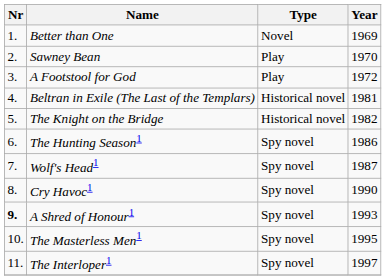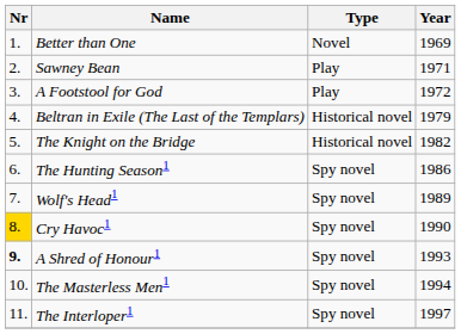 <table class="wikitable">
 <tr>
 <th>Nr</th>
 <th>Name</th>
 <th>Type</th>
 <th>Year</th>
 </tr>
 <tr>
 <td>1.</td>
 <td><em>Better than One</em></td>
 <td>Novel</td>
 <td>1969</td>
 </tr>
 <tr>
 <td>2.</td>
 <td><em>Sawney Bean</em></td>
 <td>Play</td>
-<td>1970</td>
+<td>1971</td>
 </tr>
 <tr>
 <td>3.</td>
 <td><em>A Footstool for God</em></td>
 <td>Play</td>
 <td>1972</td>
 </tr>
 <tr>
 <td>4.</td>
 <td><em>Beltran in Exile (The Last of the Templars)</em></td>
 <td>Historical novel</td>
-<td>1981</td>
+<td>1979</td>
 </tr>
 <tr>
 <td>5.</td>
 <td><em>The Knight on the Bridge</em></td>
 <td>Historical novel</td>
 <td>1982</td>
 </tr>
 <tr>
 <td>6.</td>
 <td><em>The Hunting Season</em><sup><a href='#'>1</a></sup></td>
 <td>Spy novel</td>
 <td>1986</td>
 </tr>
 <tr>
 <td>7.</td>
 <td><em>Wolf's Head</em><sup><a href='#'>1</a></sup></td>
 <td>Spy novel</td>
-<td>1987</td>
+<td>1989</td>
 </tr>
 <tr>
-<td>8.</td>
+<td style="background: gold;">8.</td>
 <td><em>Cry Havoc</em><sup><a href='#'>1</a></sup></td>
 <td>Spy novel</td>
 <td>1990</td>
 </tr>
 <tr>
 <td><strong>9.</strong></td>
 <td><em>A Shred of Honour</em><sup><a href='#'>1</a></sup></td>
 <td>Spy novel</td>
 <td>1993</td>
 </tr>
 <tr>
 <td>10.</td>
 <td><em>The Masterless Men</em><sup><a href='#'>1</a></sup></td>
 <td>Spy novel</td>
-<td>1995</td>
+<td>1994</td>
 </tr>
 <tr>
 <td>11.</td>
 <td><em>The Interloper</em><sup><a href='#'>1</a></sup></td>
 <td>Spy novel</td>
 <td>1997</td>
 </tr>
 <tr>
 </tr>
 </table>
